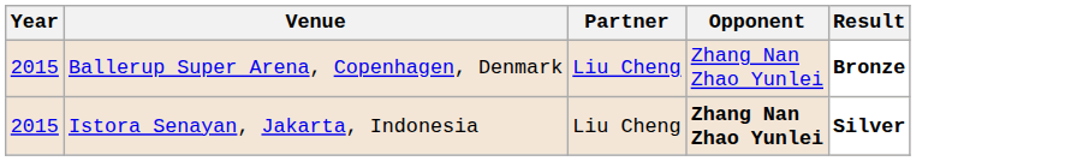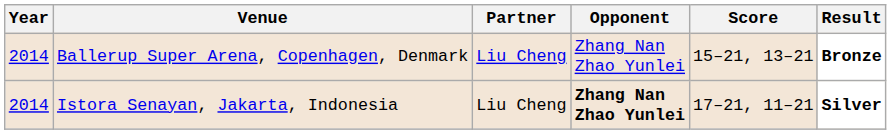 <table class="sortable wikitable" style="font-size: 90%;">
 <tr>
 <th>Year</th>
 <th>Venue</th>
 <th>Partner</th>
 <th>Opponent</th>
+<th>Score</th>
 <th>Result</th>
 </tr>
 <tr style="background:#F3E6D7">
-<td align="center"><a href='#'>2015</a></td>
+<td align="center"><a href='#'>2014</a></td>
 <td align="left"><a href='#'>Ballerup Super Arena</a>, <a href='#'>Copenhagen</a>, Denmark</td>
 <td align="left"> <a href='#'>Liu Cheng</a></td>
 <td align="left"> <a href='#'>Zhang Nan</a><br> <a href='#'>Zhao Yunlei</a></td>
+<td align="left">15–21, 13–21</td>
 <td style="text-align:left; background:white"> <strong>Bronze</strong></td>
 </tr>
 <tr style="background:#F3E6D7">
-<td align="center"><a href='#'>2015</a></td>
+<td align="center"><a href='#'>2014</a></td>
 <td align="left"><a href='#'>Istora Senayan</a>, <a href='#'>Jakarta</a>, Indonesia</td>
 <td align="left"> Liu Cheng</td>
 <td align="left"><strong> Zhang Nan<br> Zhao Yunlei</strong></td>
+<td align="left">17–21, 11–21</td>
 <td style="text-align:left; background:white"> <strong>Silver</strong></td>
 </tr>
 </table>
